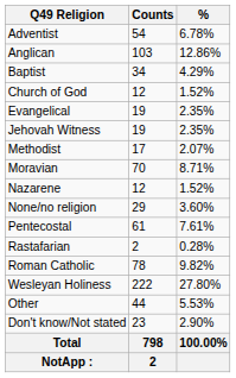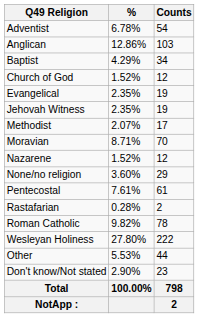 <table class="wikitable sortable">
 <tr>
 <th>Q49 Religion</th>
+<th>%</th>
 <th>Counts</th>
-<th>%</th>
 </tr>
 <tr>
 <td>Adventist</td>
+<td>6.78%</td>
 <td>54</td>
-<td>6.78%</td>
 </tr>
 <tr>
 <td>Anglican</td>
+<td>12.86%</td>
 <td>103</td>
-<td>12.86%</td>
 </tr>
 <tr>
 <td>Baptist</td>
+<td>4.29%</td>
 <td>34</td>
-<td>4.29%</td>
 </tr>
 <tr>
 <td>Church of God</td>
+<td>1.52%</td>
 <td>12</td>
-<td>1.52%</td>
 </tr>
 <tr>
 <td>Evangelical</td>
+<td>2.35%</td>
 <td>19</td>
-<td>2.35%</td>
 </tr>
 <tr>
 <td>Jehovah Witness</td>
+<td>2.35%</td>
 <td>19</td>
-<td>2.35%</td>
 </tr>
 <tr>
 <td>Methodist</td>
+<td>2.07%</td>
 <td>17</td>
-<td>2.07%</td>
 </tr>
 <tr>
 <td>Moravian</td>
+<td>8.71%</td>
 <td>70</td>
-<td>8.71%</td>
 </tr>
 <tr>
 <td>Nazarene</td>
+<td>1.52%</td>
 <td>12</td>
-<td>1.52%</td>
 </tr>
 <tr>
 <td>None/no religion</td>
+<td>3.60%</td>
 <td>29</td>
-<td>3.60%</td>
 </tr>
 <tr>
 <td>Pentecostal</td>
+<td>7.61%</td>
 <td>61</td>
-<td>7.61%</td>
 </tr>
 <tr>
 <td>Rastafarian</td>
+<td>0.28%</td>
 <td>2</td>
-<td>0.28%</td>
 </tr>
 <tr>
 <td>Roman Catholic</td>
+<td>9.82%</td>
 <td>78</td>
-<td>9.82%</td>
 </tr>
 <tr>
 <td>Wesleyan Holiness</td>
+<td>27.80%</td>
 <td>222</td>
-<td>27.80%</td>
 </tr>
 <tr>
 <td>Other</td>
+<td>5.53%</td>
 <td>44</td>
-<td>5.53%</td>
 </tr>
 <tr>
 <td>Don't know/Not stated</td>
+<td>2.90%</td>
 <td>23</td>
-<td>2.90%</td>
 </tr>
 <tr>
 <th>Total</th>
+<th>100.00%</th>
 <th>798</th>
-<th>100.00%</th>
 </tr>
 <tr>
 <th>NotApp :</th>
+<th></th>
 <th>2</th>
-<th></th>
 </tr>
 </table>
